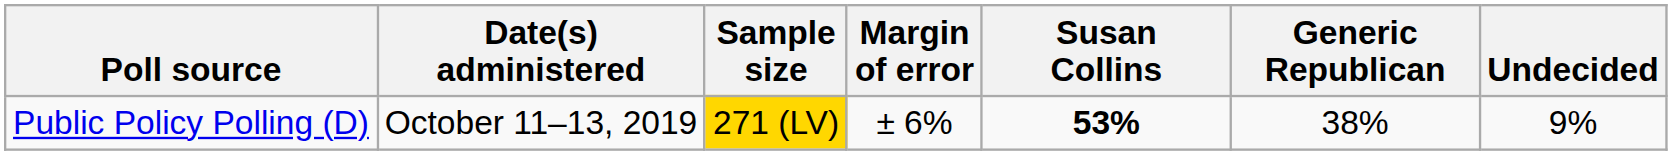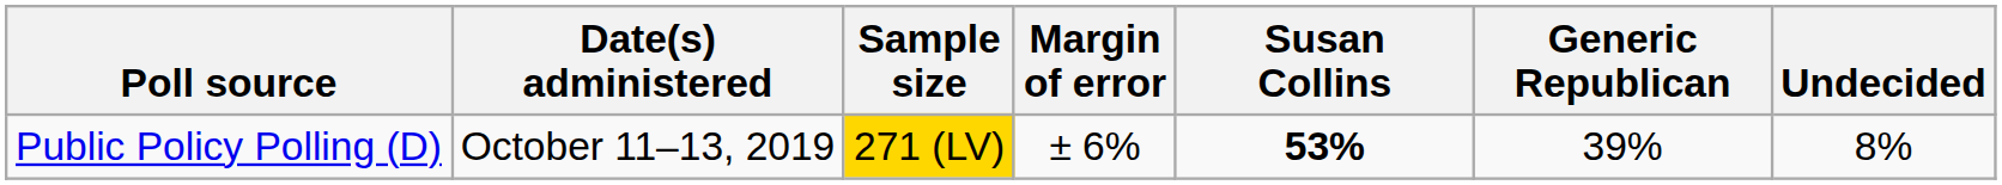 <table class="wikitable" style="font-size:90%;text-align:center;">
 <tr valign=bottom>
 <th>Poll source</th>
 <th>Date(s)<br>administered</th>
 <th>Sample<br>size</th>
 <th>Margin<br>of error</th>
 <th style="width:100px;">Susan<br>Collins</th>
 <th style="width:100px;">Generic<br>Republican</th>
 <th>Undecided</th>
 </tr>
 <tr>
 <td><a href='#'>Public Policy Polling (D)</a></td>
 <td>October 11–13, 2019</td>
 <td style="background: gold;">271 (LV)</td>
 <td>± 6%</td>
 <td><strong>53%</strong></td>
-<td>38%</td>
-<td>9%</td>
+<td>39%</td>
+<td>8%</td>
 </tr>
 </table>
